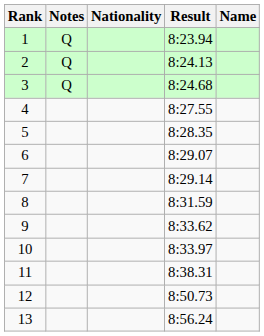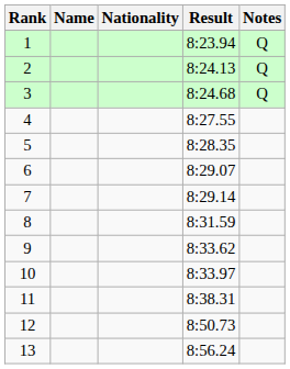 <table class="wikitable sortable" style="text-align:center">
 <tr>
 <th>Rank</th>
-<th>Notes</th>
+<th>Name</th>
 <th>Nationality</th>
 <th>Result</th>
-<th>Name</th>
+<th>Notes</th>
 </tr>
 <tr bgcolor=ccffcc>
 <td>1</td>
-<td>Q</td>
+<td align="left"></td>
 <td align="left"></td>
 <td>8:23.94</td>
-<td align="left"></td>
+<td>Q</td>
 </tr>
 <tr bgcolor=ccffcc>
 <td>2</td>
-<td>Q</td>
+<td align="left"></td>
 <td align="left"></td>
 <td>8:24.13</td>
-<td align="left"></td>
+<td>Q</td>
 </tr>
 <tr bgcolor=ccffcc>
 <td>3</td>
-<td>Q</td>
+<td align="left"></td>
 <td align="left"></td>
 <td>8:24.68</td>
-<td align="left"></td>
+<td>Q</td>
 </tr>
 <tr>
 <td>4</td>
-<td></td>
+<td align="left"></td>
 <td align="left"></td>
 <td>8:27.55</td>
-<td align="left"></td>
+<td></td>
 </tr>
 <tr>
 <td>5</td>
-<td></td>
+<td align="left"></td>
 <td align="left"></td>
 <td>8:28.35</td>
-<td align="left"></td>
+<td></td>
 </tr>
 <tr>
 <td>6</td>
-<td></td>
+<td align="left"></td>
 <td align="left"></td>
 <td>8:29.07</td>
-<td align="left"></td>
+<td></td>
 </tr>
 <tr>
 <td>7</td>
-<td></td>
+<td align="left"></td>
 <td align="left"></td>
 <td>8:29.14</td>
-<td align="left"></td>
+<td></td>
 </tr>
 <tr>
 <td>8</td>
-<td></td>
+<td align="left"></td>
 <td align="left"></td>
 <td>8:31.59</td>
-<td align="left"></td>
+<td></td>
 </tr>
 <tr>
 <td>9</td>
-<td></td>
+<td align="left"></td>
 <td align="left"></td>
 <td>8:33.62</td>
-<td align="left"></td>
+<td></td>
 </tr>
 <tr>
 <td>10</td>
-<td></td>
+<td align="left"></td>
 <td align="left"></td>
 <td>8:33.97</td>
-<td align="left"></td>
+<td></td>
 </tr>
 <tr>
 <td>11</td>
-<td></td>
+<td align="left"></td>
 <td align="left"></td>
 <td>8:38.31</td>
-<td align="left"></td>
+<td></td>
 </tr>
 <tr>
 <td>12</td>
-<td></td>
+<td align="left"></td>
 <td align="left"></td>
 <td>8:50.73</td>
-<td align="left"></td>
+<td></td>
 </tr>
 <tr>
 <td>13</td>
-<td></td>
+<td align="left"></td>
 <td align="left"></td>
 <td>8:56.24</td>
-<td align="left"></td>
+<td></td>
 </tr>
 </table>
